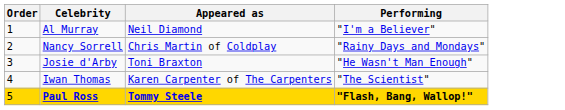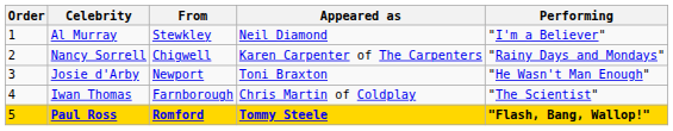 <table class="wikitable">
 <tr>
 <th>Order</th>
 <th>Celebrity</th>
+<th>From</th>
 <th>Appeared as</th>
 <th>Performing</th>
 </tr>
 <tr>
 <td>1</td>
 <td><a href='#'>Al Murray</a></td>
+<td><a href='#'>Stewkley</a></td>
 <td><a href='#'>Neil Diamond</a></td>
 <td>"<a href='#'>I'm a Believer</a>"</td>
 </tr>
 <tr>
 <td>2</td>
 <td><a href='#'>Nancy Sorrell</a></td>
-<td><a href='#'>Chris Martin</a> of <a href='#'>Coldplay</a></td>
+<td><a href='#'>Chigwell</a></td>
+<td><a href='#'>Karen Carpenter</a> of <a href='#'>The Carpenters</a></td>
 <td>"<a href='#'>Rainy Days and Mondays</a>"</td>
 </tr>
 <tr>
 <td>3</td>
 <td><a href='#'>Josie d'Arby</a></td>
+<td><a href='#'>Newport</a></td>
 <td><a href='#'>Toni Braxton</a></td>
 <td>"<a href='#'>He Wasn't Man Enough</a>"</td>
 </tr>
 <tr>
 <td>4</td>
 <td><a href='#'>Iwan Thomas</a></td>
-<td><a href='#'>Karen Carpenter</a> of <a href='#'>The Carpenters</a></td>
+<td><a href='#'>Farnborough</a></td>
+<td><a href='#'>Chris Martin</a> of <a href='#'>Coldplay</a></td>
 <td>"<a href='#'>The Scientist</a>"</td>
 </tr>
 <tr style="background:gold;">
 <td>5</td>
 <td><strong><a href='#'>Paul Ross</a></strong></td>
+<td><strong><a href='#'>Romford</a></strong></td>
 <td><strong><a href='#'>Tommy Steele</a></strong></td>
 <td><strong>"Flash, Bang, Wallop!"</strong></td>
 </tr>
 </table>
